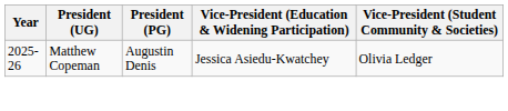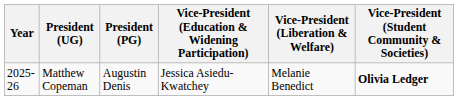 <table class="wikitable">
 <tr>
 <th>Year</th>
 <th>President (UG)</th>
 <th>President (PG)</th>
 <th>Vice-President (Education & Widening Participation)</th>
+<th>Vice-President (Liberation & Welfare)</th>
 <th>Vice-President (Student Community & Societies)</th>
 </tr>
 <tr>
 <td>2025-26 </td>
 <td>Matthew Copeman</td>
 <td>Augustin Denis</td>
 <td>Jessica Asiedu-Kwatchey</td>
-<td>Olivia Ledger</td>
+<td>Melanie Benedict</td>
+<td><strong>Olivia Ledger</strong></td>
 </tr>
 </table>
